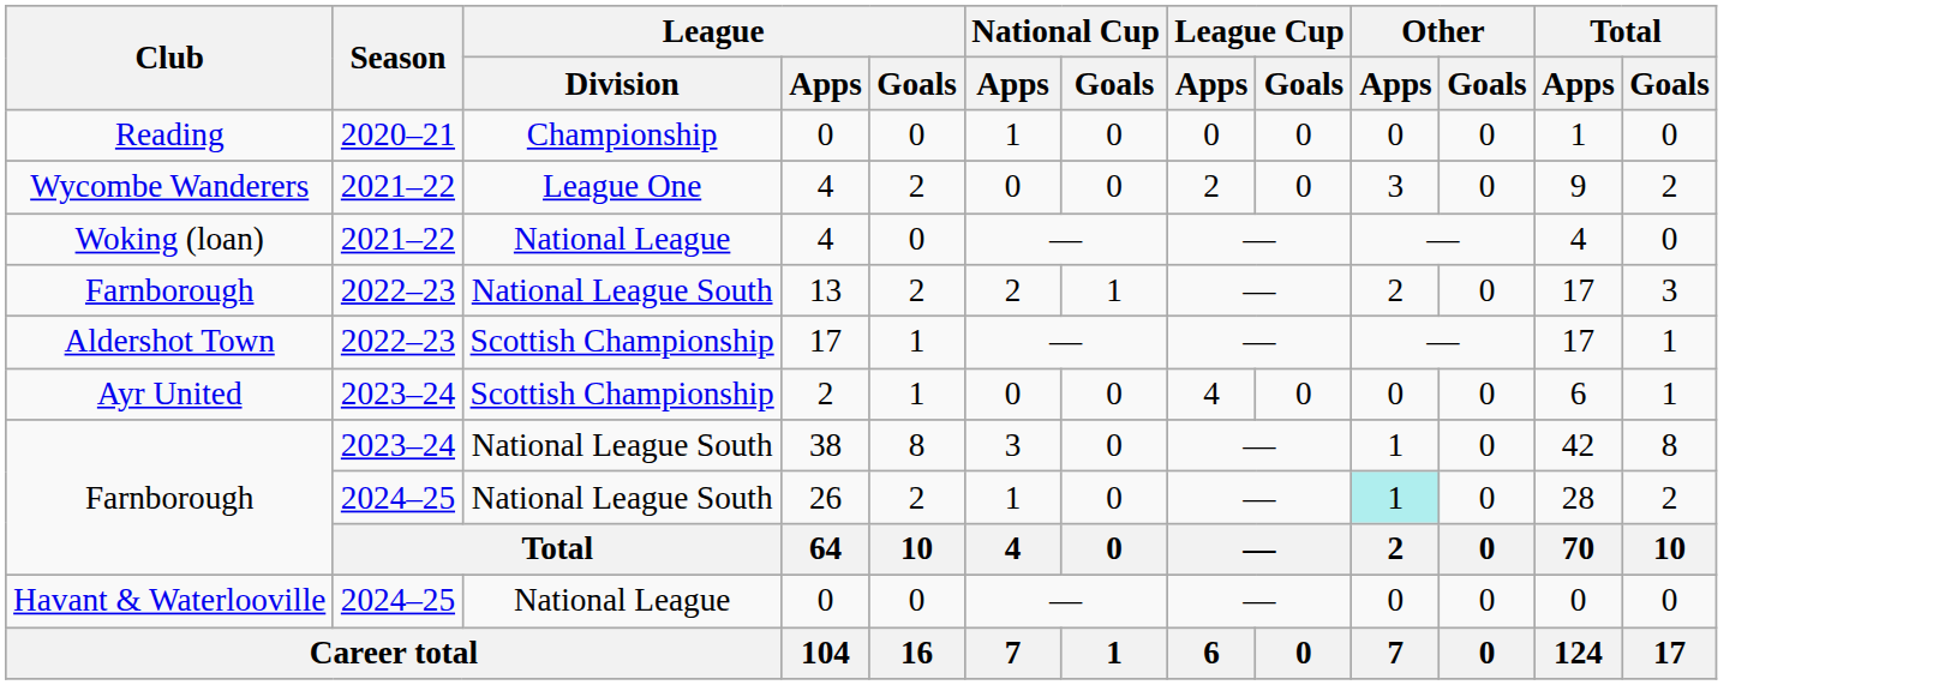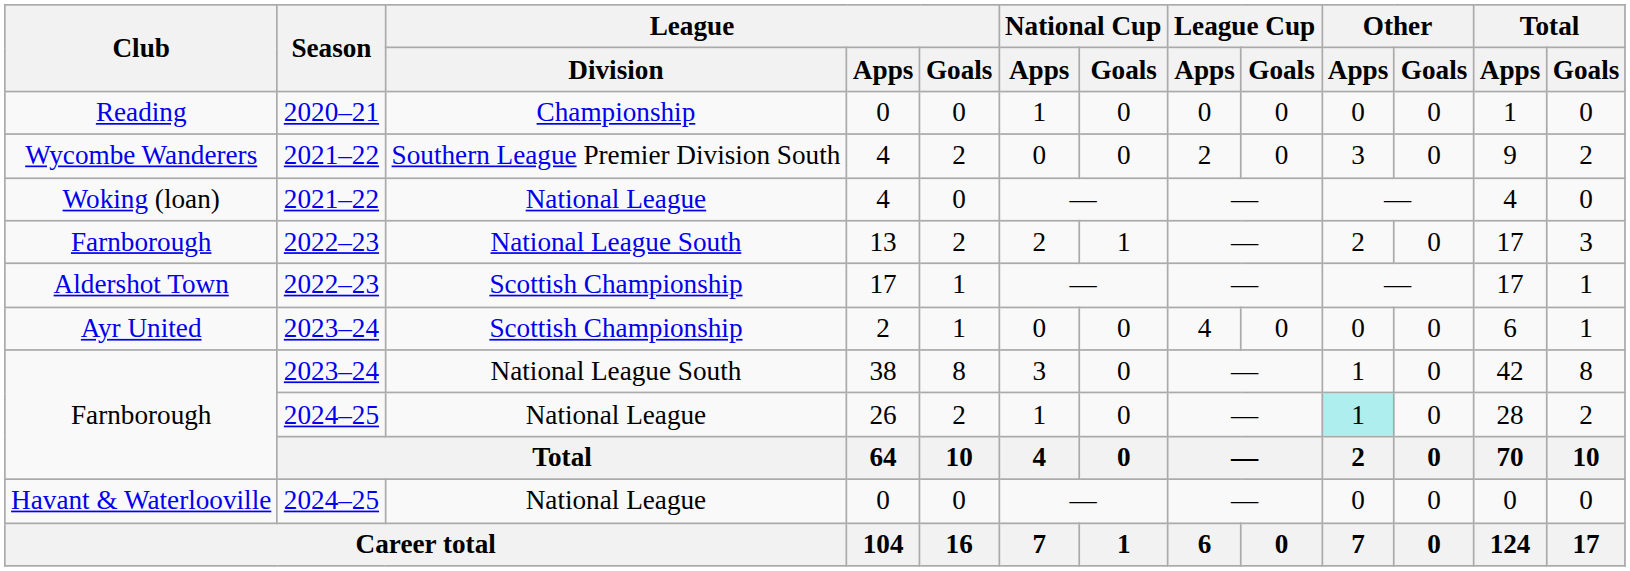 <table class="wikitable" style="text-align:center">
 <tr>
 <th rowspan="2">Club</th>
 <th rowspan="2">Season</th>
 <th colspan="3">League</th>
 <th colspan="2">National Cup</th>
 <th colspan="2">League Cup</th>
 <th colspan="2">Other</th>
 <th colspan="2">Total</th>
 </tr>
 <tr>
 <th>Division</th>
 <th>Apps</th>
 <th>Goals</th>
 <th>Apps</th>
 <th>Goals</th>
 <th>Apps</th>
 <th>Goals</th>
 <th>Apps</th>
 <th>Goals</th>
 <th>Apps</th>
 <th>Goals</th>
 </tr>
 <tr>
 <td><a href='#'>Reading</a></td>
 <td><a href='#'>2020–21</a></td>
 <td><a href='#'>Championship</a></td>
 <td>0</td>
 <td>0</td>
 <td>1</td>
 <td>0</td>
 <td>0</td>
 <td>0</td>
 <td>0</td>
 <td>0</td>
 <td>1</td>
 <td>0</td>
 </tr>
 <tr>
 <td><a href='#'>Wycombe Wanderers</a></td>
 <td><a href='#'>2021–22</a></td>
-<td><a href='#'>League One</a></td>
+<td><a href='#'>Southern League</a> Premier Division South</td>
 <td>4</td>
 <td>2</td>
 <td>0</td>
 <td>0</td>
 <td>2</td>
 <td>0</td>
 <td>3</td>
 <td>0</td>
 <td>9</td>
 <td>2</td>
 </tr>
 <tr>
 <td><a href='#'>Woking</a> (loan)</td>
 <td><a href='#'>2021–22</a></td>
 <td><a href='#'>National League</a></td>
 <td>4</td>
 <td>0</td>
 <td colspan="2">—</td>
 <td colspan="2">—</td>
 <td colspan="2">—</td>
 <td>4</td>
 <td>0</td>
 </tr>
 <tr>
 <td><a href='#'>Farnborough</a></td>
 <td><a href='#'>2022–23</a></td>
 <td><a href='#'>National League South</a></td>
 <td>13</td>
 <td>2</td>
 <td>2</td>
 <td>1</td>
 <td colspan="2">—</td>
 <td>2</td>
 <td>0</td>
 <td>17</td>
 <td>3</td>
 </tr>
 <tr>
 <td><a href='#'>Aldershot Town</a></td>
 <td><a href='#'>2022–23</a></td>
 <td><a href='#'>Scottish Championship</a></td>
 <td>17</td>
 <td>1</td>
 <td colspan="2">—</td>
 <td colspan="2">—</td>
 <td colspan="2">—</td>
 <td>17</td>
 <td>1</td>
 </tr>
 <tr>
 <td><a href='#'>Ayr United</a></td>
 <td><a href='#'>2023–24</a></td>
 <td><a href='#'>Scottish Championship</a></td>
 <td>2</td>
 <td>1</td>
 <td>0</td>
 <td>0</td>
 <td>4</td>
 <td>0</td>
 <td>0</td>
 <td>0</td>
 <td>6</td>
 <td>1</td>
 </tr>
 <tr>
 <td rowspan="3">Farnborough</td>
 <td><a href='#'>2023–24</a></td>
 <td>National League South</td>
 <td>38</td>
 <td>8</td>
 <td>3</td>
 <td>0</td>
 <td colspan="2">—</td>
 <td>1</td>
 <td>0</td>
 <td>42</td>
 <td>8</td>
 </tr>
 <tr>
 <td><a href='#'>2024–25</a></td>
-<td>National League South</td>
+<td>National League</td>
 <td>26</td>
 <td>2</td>
 <td>1</td>
 <td>0</td>
 <td colspan="2">—</td>
 <td style="background: paleturquoise;">1</td>
 <td>0</td>
 <td>28</td>
 <td>2</td>
 </tr>
 <tr>
 <th colspan="2">Total</th>
 <th>64</th>
 <th>10</th>
 <th>4</th>
 <th>0</th>
 <th colspan="2">—</th>
 <th>2</th>
 <th>0</th>
 <th>70</th>
 <th>10</th>
 </tr>
 <tr>
 <td><a href='#'>Havant & Waterlooville</a></td>
 <td><a href='#'>2024–25</a></td>
 <td>National League</td>
 <td>0</td>
 <td>0</td>
 <td colspan="2">—</td>
 <td colspan="2">—</td>
 <td>0</td>
 <td>0</td>
 <td>0</td>
 <td>0</td>
 </tr>
 <tr>
 <th colspan="3">Career total</th>
 <th>104</th>
 <th>16</th>
 <th>7</th>
 <th>1</th>
 <th>6</th>
 <th>0</th>
 <th>7</th>
 <th>0</th>
 <th>124</th>
 <th>17</th>
 </tr>
 </table>
